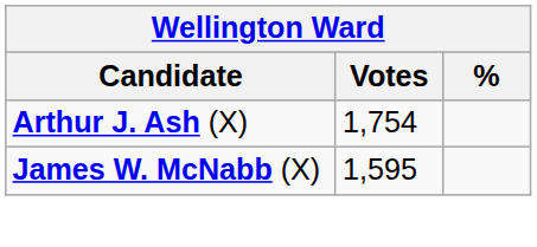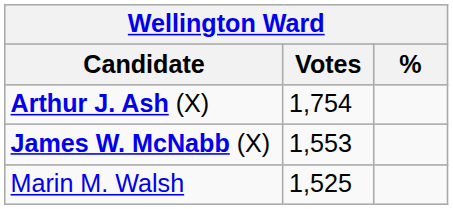 <table class="wikitable">
 <tr>
 <th colspan="3"><a href='#'>Wellington Ward</a></th>
 </tr>
 <tr>
 <th style="width: 170px">Candidate</th>
 <th style="width: 50px">Votes</th>
 <th style="width: 40px">%</th>
 </tr>
 <tr>
 <td><strong><a href='#'>Arthur J. Ash</a></strong> (X)</td>
 <td>1,754</td>
 <td></td>
 </tr>
 <tr>
 <td><strong><a href='#'>James W. McNabb</a></strong> (X)</td>
-<td>1,595</td>
+<td>1,553</td>
+<td></td>
+</tr>
+<tr>
+<td><a href='#'>Marin M. Walsh</a></td>
+<td>1,525</td>
 <td></td>
 </tr>
 </table>
